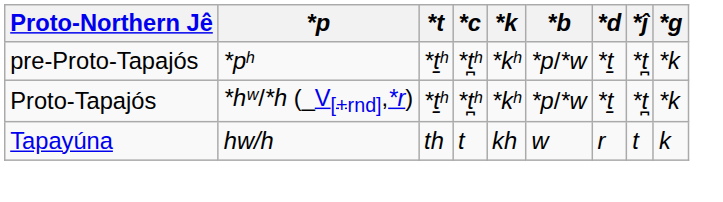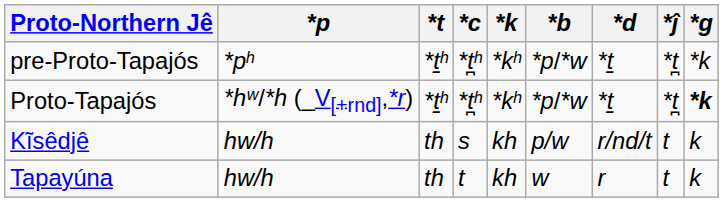 <table class="wikitable">
 <tr>
 <th><a href='#'>Proto-Northern Jê</a></th>
 <th><em>*p</em></th>
 <th><em>*t</em></th>
 <th><em>*c</em></th>
 <th><em>*k</em></th>
 <th><em>*b</em></th>
 <th><em>*d</em></th>
 <th><em>*ĵ</em></th>
 <th><em>*g</em></th>
 </tr>
 <tr>
 <td>pre-Proto-Tapajós</td>
 <td><em>*pʰ</em></td>
 <td><em>*t̠ʰ</em></td>
 <td><em>*t̪ʰ</em></td>
 <td><em>*kʰ</em></td>
 <td><em>*p</em>/<em>*w</em></td>
 <td><em>*t̠</em></td>
 <td><em>*t̪</em></td>
 <td><em>*k</em></td>
 </tr>
 <tr>
 <td>Proto-Tapajós</td>
 <td><em>*hʷ</em>/<em>*h</em> (_<a href='#'>V<sub>[+rnd]</sub></a>,<em><a href='#'>*r</a></em>)</td>
 <td><em>*t̠ʰ</em></td>
 <td><em>*t̪ʰ</em></td>
 <td><em>*kʰ</em></td>
 <td><em>*p</em>/<em>*w</em></td>
 <td><em>*t̠</em></td>
 <td><em>*t̪</em></td>
-<td><em>*k</em></td>
+<td><strong><em>*k</em></strong></td>
+</tr>
+<tr>
+<td><a href='#'>Kĩsêdjê</a></td>
+<td><em>hw/h</em></td>
+<td><em>th</em></td>
+<td><em>s</em></td>
+<td><em>kh</em></td>
+<td><em>p/w</em></td>
+<td><em>r/nd/t</em></td>
+<td><em>t</em></td>
+<td><em>k</em></td>
 </tr>
 <tr>
 <td><a href='#'>Tapayúna</a></td>
 <td><em>hw/h</em></td>
 <td><em>th</em></td>
 <td><em>t</em></td>
 <td><em>kh</em></td>
 <td><em>w</em></td>
 <td><em>r</em></td>
 <td><em>t</em></td>
 <td><em>k</em></td>
 </tr>
 </table>
